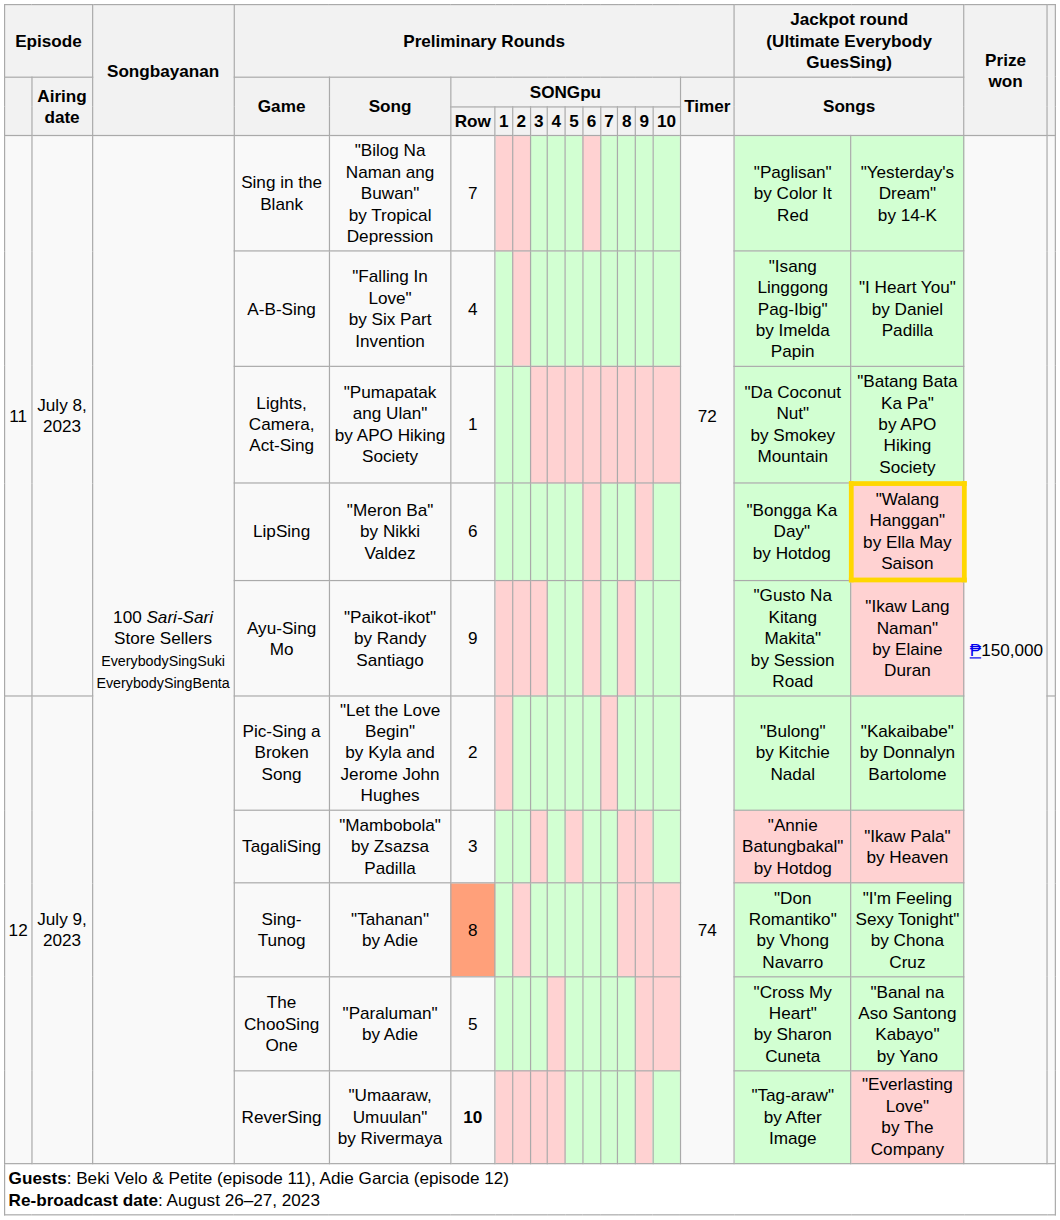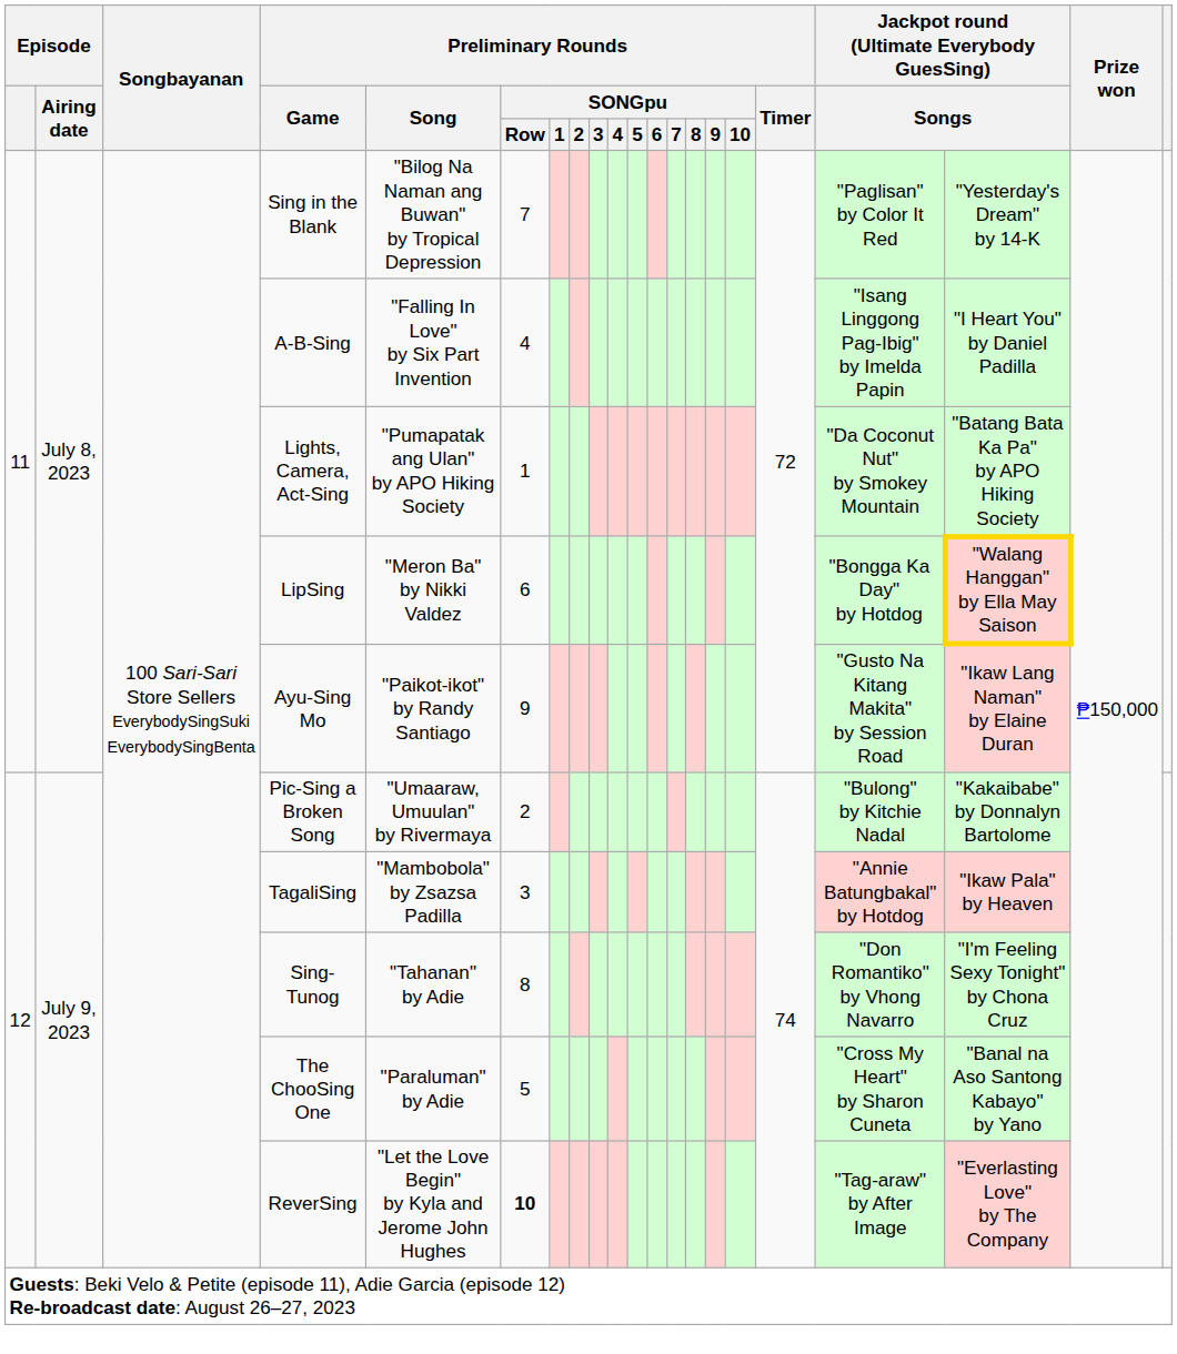 <table class="wikitable" style="text-align:center; font-size:90%; line-height:18px;" width="100%">
 <tr>
 <th colspan="2">Episode</th>
 <th rowspan="3">Songbayanan</th>
 <th colspan="14">Preliminary Rounds</th>
 <th colspan="2">Jackpot round<br><strong>(Ultimate Everybody GuesSing)</strong></th>
 <th rowspan="3">Prize won</th>
 <th rowspan="3"></th>
 </tr>
 <tr>
 <th rowspan="2"></th>
 <th rowspan="2">Airing date</th>
 <th rowspan="2">Game</th>
 <th rowspan="2">Song</th>
 <th colspan="11">SONGpu</th>
 <th rowspan="2">Timer</th>
 <th colspan="2" rowspan="2">Songs</th>
 </tr>
 <tr>
 <th>Row</th>
 <th>1</th>
 <th>2</th>
 <th>3</th>
 <th>4</th>
 <th>5</th>
 <th>6</th>
 <th>7</th>
 <th>8</th>
 <th>9</th>
 <th>10</th>
 </tr>
 <tr>
 <td rowspan="5">11</td>
 <td rowspan="5">July 8, 2023</td>
 <td rowspan="10">100 <em>Sari-Sari</em><br>Store Sellers<br><small>EverybodySingSuki<br>EverybodySingBenta</small></td>
 <td>Sing in the Blank</td>
 <td>"Bilog Na Naman ang Buwan"<br>by Tropical Depression</td>
 <td>7</td>
 <td style="background:#FFD2D2"></td>
 <td style="background:#FFD2D2"></td>
 <td style="background:#D2FFD2"></td>
 <td style="background:#D2FFD2"></td>
 <td style="background:#D2FFD2"></td>
 <td style="background:#FFD2D2"></td>
 <td style="background:#D2FFD2"></td>
 <td style="background:#D2FFD2"></td>
 <td style="background:#D2FFD2"></td>
 <td style="background:#D2FFD2"></td>
 <td rowspan="5">72<br></td>
 <td style="background:#D2FFD2">"Paglisan"<br>by Color It Red</td>
 <td style="background:#D2FFD2">"Yesterday's Dream"<br>by 14-K</td>
 <td rowspan="10"><a href='#'>₱</a>150,000</td>
 <td rowspan="5"><br></td>
 </tr>
 <tr>
 <td>A-B-Sing</td>
 <td>"Falling In Love"<br>by Six Part Invention</td>
 <td>4</td>
 <td style="background:#D2FFD2"></td>
 <td style="background:#FFD2D2"></td>
 <td style="background:#D2FFD2"></td>
 <td style="background:#D2FFD2"></td>
 <td style="background:#D2FFD2"></td>
 <td style="background:#D2FFD2"></td>
 <td style="background:#D2FFD2"></td>
 <td style="background:#D2FFD2"></td>
 <td style="background:#D2FFD2"></td>
 <td style="background:#D2FFD2"></td>
 <td style="background:#D2FFD2">"Isang Linggong Pag-Ibig"<br>by Imelda Papin</td>
 <td style="background:#D2FFD2">"I Heart You"<br>by Daniel Padilla</td>
 </tr>
 <tr>
 <td>Lights, Camera,<br>Act-Sing</td>
 <td>"Pumapatak ang Ulan"<br>by APO Hiking Society</td>
 <td>1</td>
 <td style="background:#D2FFD2"></td>
 <td style="background:#D2FFD2"></td>
 <td style="background:#FFD2D2"></td>
 <td style="background:#FFD2D2"></td>
 <td style="background:#FFD2D2"></td>
 <td style="background:#FFD2D2"></td>
 <td style="background:#FFD2D2"></td>
 <td style="background:#FFD2D2"></td>
 <td style="background:#FFD2D2"></td>
 <td style="background:#FFD2D2"></td>
 <td style="background:#D2FFD2">"Da Coconut Nut"<br>by Smokey Mountain</td>
 <td style="background:#D2FFD2">"Batang Bata Ka Pa"<br>by APO Hiking Society</td>
 </tr>
 <tr>
 <td>LipSing</td>
 <td>"Meron Ba"<br>by Nikki Valdez</td>
 <td>6</td>
 <td style="background:#D2FFD2"></td>
 <td style="background:#D2FFD2"></td>
 <td style="background:#D2FFD2"></td>
 <td style="background:#D2FFD2"></td>
 <td style="background:#D2FFD2"></td>
 <td style="background:#FFD2D2"></td>
 <td style="background:#D2FFD2"></td>
 <td style="background:#D2FFD2"></td>
 <td style="background:#FFD2D2"></td>
 <td style="background:#D2FFD2"></td>
 <td style="background:#D2FFD2">"Bongga Ka Day"<br>by Hotdog</td>
 <td style="background: #FFD2D2; border:solid 4px #FFD700;">"Walang Hanggan"<br>by Ella May Saison</td>
 </tr>
 <tr>
 <td>Ayu-Sing Mo</td>
 <td>"Paikot-ikot"<br>by Randy Santiago</td>
 <td>9</td>
 <td style="background:#FFD2D2"></td>
 <td style="background:#FFD2D2"></td>
 <td style="background:#FFD2D2"></td>
 <td style="background:#D2FFD2"></td>
 <td style="background:#D2FFD2"></td>
 <td style="background:#FFD2D2"></td>
 <td style="background:#D2FFD2"></td>
 <td style="background:#FFD2D2"></td>
 <td style="background:#D2FFD2"></td>
 <td style="background:#D2FFD2"></td>
 <td style="background:#D2FFD2">"Gusto Na Kitang Makita"<br>by Session Road</td>
 <td style="background:#FFD2D2">"Ikaw Lang Naman"<br>by Elaine Duran</td>
 </tr>
 <tr>
 <td rowspan="5">12</td>
 <td rowspan="5">July 9, 2023</td>
 <td>Pic-Sing a Broken Song</td>
-<td>"Let the Love Begin"<br>by Kyla and Jerome John Hughes</td>
+<td>"Umaaraw, Umuulan"<br>by Rivermaya</td>
 <td>2</td>
 <td style="background:#FFD2D2"></td>
 <td style="background:#D2FFD2"></td>
 <td style="background:#D2FFD2"></td>
 <td style="background:#D2FFD2"></td>
 <td style="background:#D2FFD2"></td>
 <td style="background:#D2FFD2"></td>
 <td style="background:#FFD2D2"></td>
 <td style="background:#D2FFD2"></td>
 <td style="background:#D2FFD2"></td>
 <td style="background:#D2FFD2"></td>
 <td rowspan="5">74<br></td>
 <td style="background:#D2FFD2">"Bulong"<br>by Kitchie Nadal</td>
 <td style="background:#D2FFD2">"Kakaibabe"<br>by Donnalyn Bartolome</td>
 <td rowspan="5"><br></td>
 </tr>
 <tr>
 <td>TagaliSing</td>
 <td>"Mambobola"<br>by Zsazsa Padilla</td>
 <td>3</td>
 <td style="background:#D2FFD2"></td>
 <td style="background:#D2FFD2"></td>
 <td style="background:#FFD2D2"></td>
 <td style="background:#D2FFD2"></td>
 <td style="background:#FFD2D2"></td>
 <td style="background:#D2FFD2"></td>
 <td style="background:#D2FFD2"></td>
 <td style="background:#FFD2D2"></td>
 <td style="background:#FFD2D2"></td>
 <td style="background:#D2FFD2"></td>
 <td style="background:#FFD2D2">"Annie Batungbakal"<br>by Hotdog</td>
 <td style="background:#FFD2D2">"Ikaw Pala"<br>by Heaven</td>
 </tr>
 <tr>
 <td>Sing-Tunog</td>
 <td>"Tahanan"<br>by Adie</td>
-<td style="background: lightsalmon;">8</td>
+<td>8</td>
 <td style="background:#D2FFD2"></td>
 <td style="background:#FFD2D2"></td>
 <td style="background:#D2FFD2"></td>
 <td style="background:#D2FFD2"></td>
 <td style="background:#D2FFD2"></td>
 <td style="background:#D2FFD2"></td>
 <td style="background:#D2FFD2"></td>
 <td style="background:#FFD2D2"></td>
 <td style="background:#FFD2D2"></td>
 <td style="background:#FFD2D2"></td>
 <td style="background:#D2FFD2">"Don Romantiko"<br>by Vhong Navarro</td>
 <td style="background:#D2FFD2">"I'm Feeling Sexy Tonight"<br>by Chona Cruz</td>
 </tr>
 <tr>
 <td>The ChooSing One</td>
 <td>"Paraluman"<br>by Adie</td>
 <td>5</td>
 <td style="background:#D2FFD2"></td>
 <td style="background:#D2FFD2"></td>
 <td style="background:#D2FFD2"></td>
 <td style="background:#FFD2D2"></td>
 <td style="background:#D2FFD2"></td>
 <td style="background:#D2FFD2"></td>
 <td style="background:#D2FFD2"></td>
 <td style="background:#D2FFD2"></td>
 <td style="background:#FFD2D2"></td>
 <td style="background:#FFD2D2"></td>
 <td style="background:#D2FFD2">"Cross My Heart"<br>by Sharon Cuneta</td>
 <td style="background:#D2FFD2">"Banal na Aso Santong Kabayo"<br>by Yano</td>
 </tr>
 <tr>
 <td>ReverSing</td>
-<td>"Umaaraw, Umuulan"<br>by Rivermaya</td>
+<td>"Let the Love Begin"<br>by Kyla and Jerome John Hughes</td>
 <td><strong>10</strong></td>
 <td style="background:#FFD2D2"></td>
 <td style="background:#FFD2D2"></td>
 <td style="background:#FFD2D2"></td>
 <td style="background:#FFD2D2"></td>
 <td style="background:#D2FFD2"></td>
 <td style="background:#D2FFD2"></td>
 <td style="background:#D2FFD2"></td>
 <td style="background:#D2FFD2"></td>
 <td style="background:#FFD2D2"></td>
 <td style="background:#D2FFD2"></td>
 <td style="background:#D2FFD2">"Tag-araw"<br>by After Image</td>
 <td style="background:#FFD2D2">"Everlasting Love"<br>by The Company</td>
 </tr>
 <tr>
 <td colspan="21" style="background:white;" align="left"><strong>Guests</strong>: Beki Velo & Petite (episode 11), Adie Garcia (episode 12)<br><strong>Re-broadcast date</strong>: August 26–27, 2023</td>
 </tr>
 </table>
